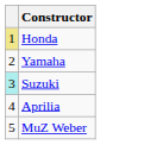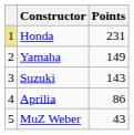 <table class="wikitable" style="font-size: 95%;">
 <tr>
 <th></th>
 <th>Constructor</th>
+<th>Points</th>
 </tr>
 <tr>
 <td align=center style="background: khaki;">1</td>
 <td> <a href='#'>Honda</a></td>
+<td align=right>231</td>
 </tr>
 <tr>
 <td align=center>2</td>
 <td> <a href='#'>Yamaha</a></td>
+<td align=right>149</td>
 </tr>
 <tr>
-<td align=center style="background: paleturquoise;">3</td>
+<td align=center>3</td>
 <td> <a href='#'>Suzuki</a></td>
+<td align=right>143</td>
 </tr>
 <tr>
 <td align=center>4</td>
 <td> <a href='#'>Aprilia</a></td>
+<td align=right>86</td>
 </tr>
 <tr>
 <td align=center>5</td>
 <td> <a href='#'>MuZ Weber</a></td>
+<td align=right>43</td>
 </tr>
 </table>
